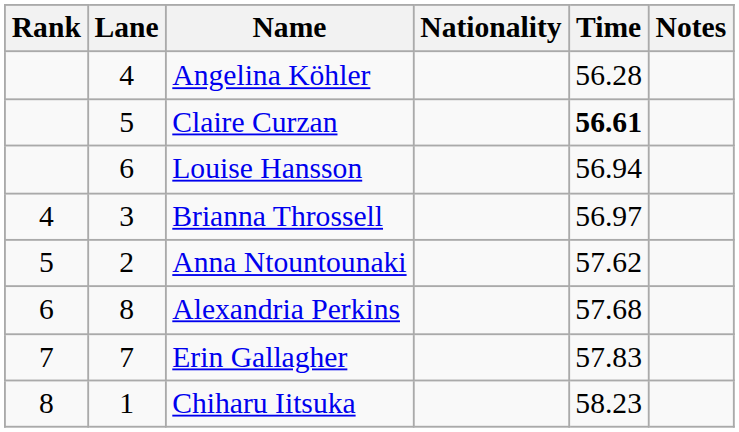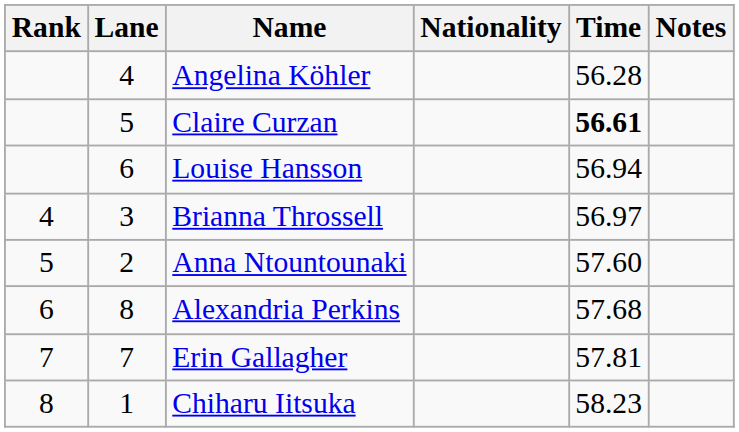 <table class="wikitable sortable" style="text-align:center">
 <tr>
 <th>Rank</th>
 <th>Lane</th>
 <th>Name</th>
 <th>Nationality</th>
 <th>Time</th>
 <th>Notes</th>
 </tr>
 <tr>
 <td></td>
 <td>4</td>
 <td align=left><a href='#'>Angelina Köhler</a></td>
 <td align=left></td>
 <td>56.28</td>
 <td></td>
 </tr>
 <tr>
 <td></td>
 <td>5</td>
 <td align=left><a href='#'>Claire Curzan</a></td>
 <td align=left></td>
 <td><strong>56.61</strong></td>
 <td></td>
 </tr>
 <tr>
 <td></td>
 <td>6</td>
 <td align=left><a href='#'>Louise Hansson</a></td>
 <td align=left></td>
 <td>56.94</td>
 <td></td>
 </tr>
 <tr>
 <td>4</td>
 <td>3</td>
 <td align=left><a href='#'>Brianna Throssell</a></td>
 <td align=left></td>
 <td>56.97</td>
 <td></td>
 </tr>
 <tr>
 <td>5</td>
 <td>2</td>
 <td align=left><a href='#'>Anna Ntountounaki</a></td>
 <td align=left></td>
-<td>57.62</td>
+<td>57.60</td>
 <td></td>
 </tr>
 <tr>
 <td>6</td>
 <td>8</td>
 <td align=left><a href='#'>Alexandria Perkins</a></td>
 <td align=left></td>
 <td>57.68</td>
 <td></td>
 </tr>
 <tr>
 <td>7</td>
 <td>7</td>
 <td align=left><a href='#'>Erin Gallagher</a></td>
 <td align=left></td>
-<td>57.83</td>
+<td>57.81</td>
 <td></td>
 </tr>
 <tr>
 <td>8</td>
 <td>1</td>
 <td align=left><a href='#'>Chiharu Iitsuka</a></td>
 <td align=left></td>
 <td>58.23</td>
 <td></td>
 </tr>
 </table>
